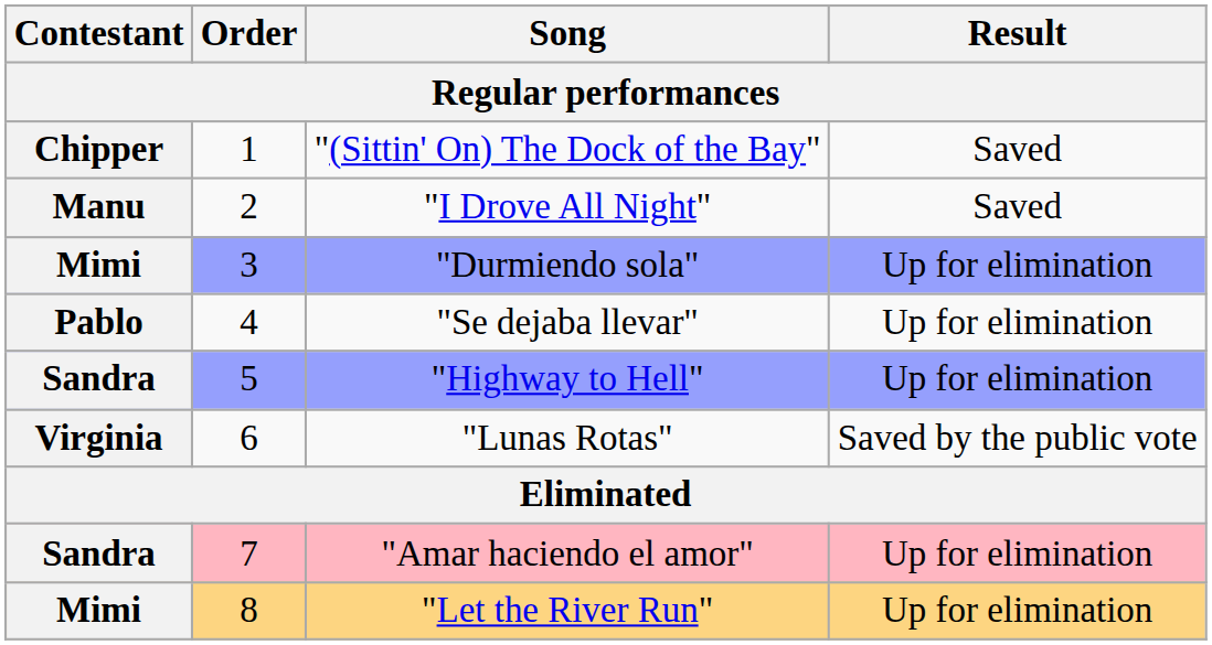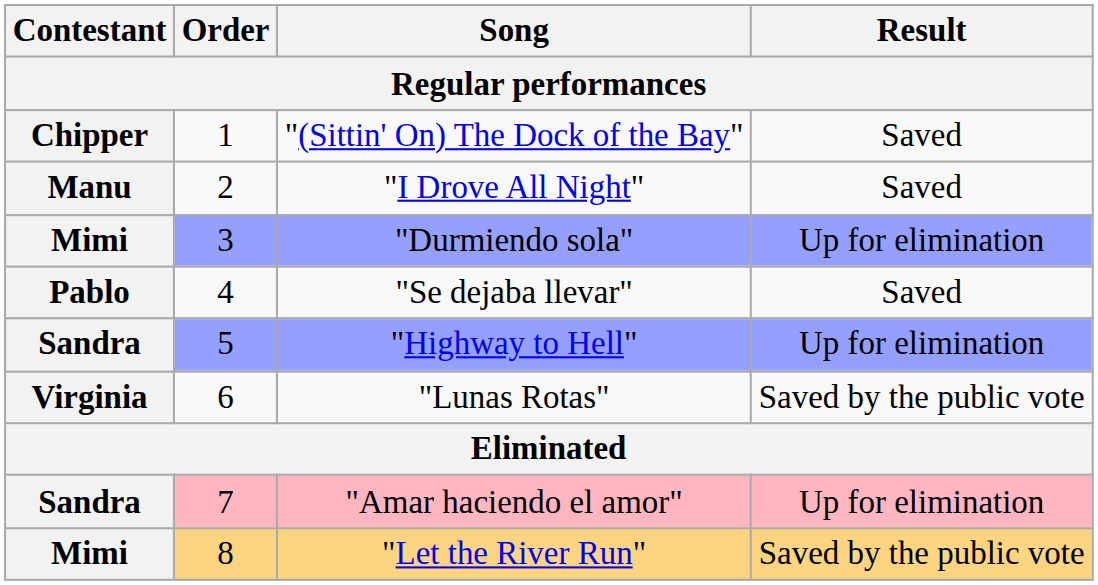 <table class="wikitable plainrowheaders" style="text-align:center;">
 <tr>
 <th scope="col">Contestant</th>
 <th scope="col">Order</th>
 <th scope="col">Song</th>
 <th scope="col">Result</th>
 </tr>
 <tr>
 <th colspan="4">Regular performances</th>
 </tr>
 <tr>
 <th scope="row">Chipper</th>
 <td>1</td>
 <td>"<a href='#'>(Sittin' On) The Dock of the Bay</a>"</td>
 <td>Saved</td>
 </tr>
 <tr>
 <th scope="row">Manu</th>
 <td>2</td>
 <td>"<a href='#'>I Drove All Night</a>"</td>
 <td>Saved</td>
 </tr>
 <tr style="background:#959ffd;">
 <th scope="row">Mimi</th>
 <td>3</td>
 <td>"Durmiendo sola"</td>
 <td>Up for elimination</td>
 </tr>
 <tr>
 <th scope="row">Pablo</th>
 <td>4</td>
 <td>"Se dejaba llevar"</td>
-<td>Up for elimination</td>
+<td>Saved</td>
 </tr>
 <tr style="background:#959ffd;">
 <th scope="row">Sandra</th>
 <td>5</td>
 <td>"<a href='#'>Highway to Hell</a>"</td>
 <td>Up for elimination</td>
 </tr>
 <tr>
 <th scope="row">Virginia</th>
 <td>6</td>
 <td>"Lunas Rotas"</td>
 <td>Saved by the public vote</td>
 </tr>
 <tr>
 <th colspan="4">Eliminated</th>
 </tr>
 <tr style="background:lightpink;">
 <th scope="row">Sandra</th>
 <td>7</td>
 <td>"Amar haciendo el amor"</td>
 <td>Up for elimination</td>
 </tr>
 <tr style="background:#fdd581;">
 <th scope="row">Mimi</th>
 <td>8</td>
 <td>"<a href='#'>Let the River Run</a>"</td>
-<td>Up for elimination</td>
+<td>Saved by the public vote</td>
 </tr>
 </table>
